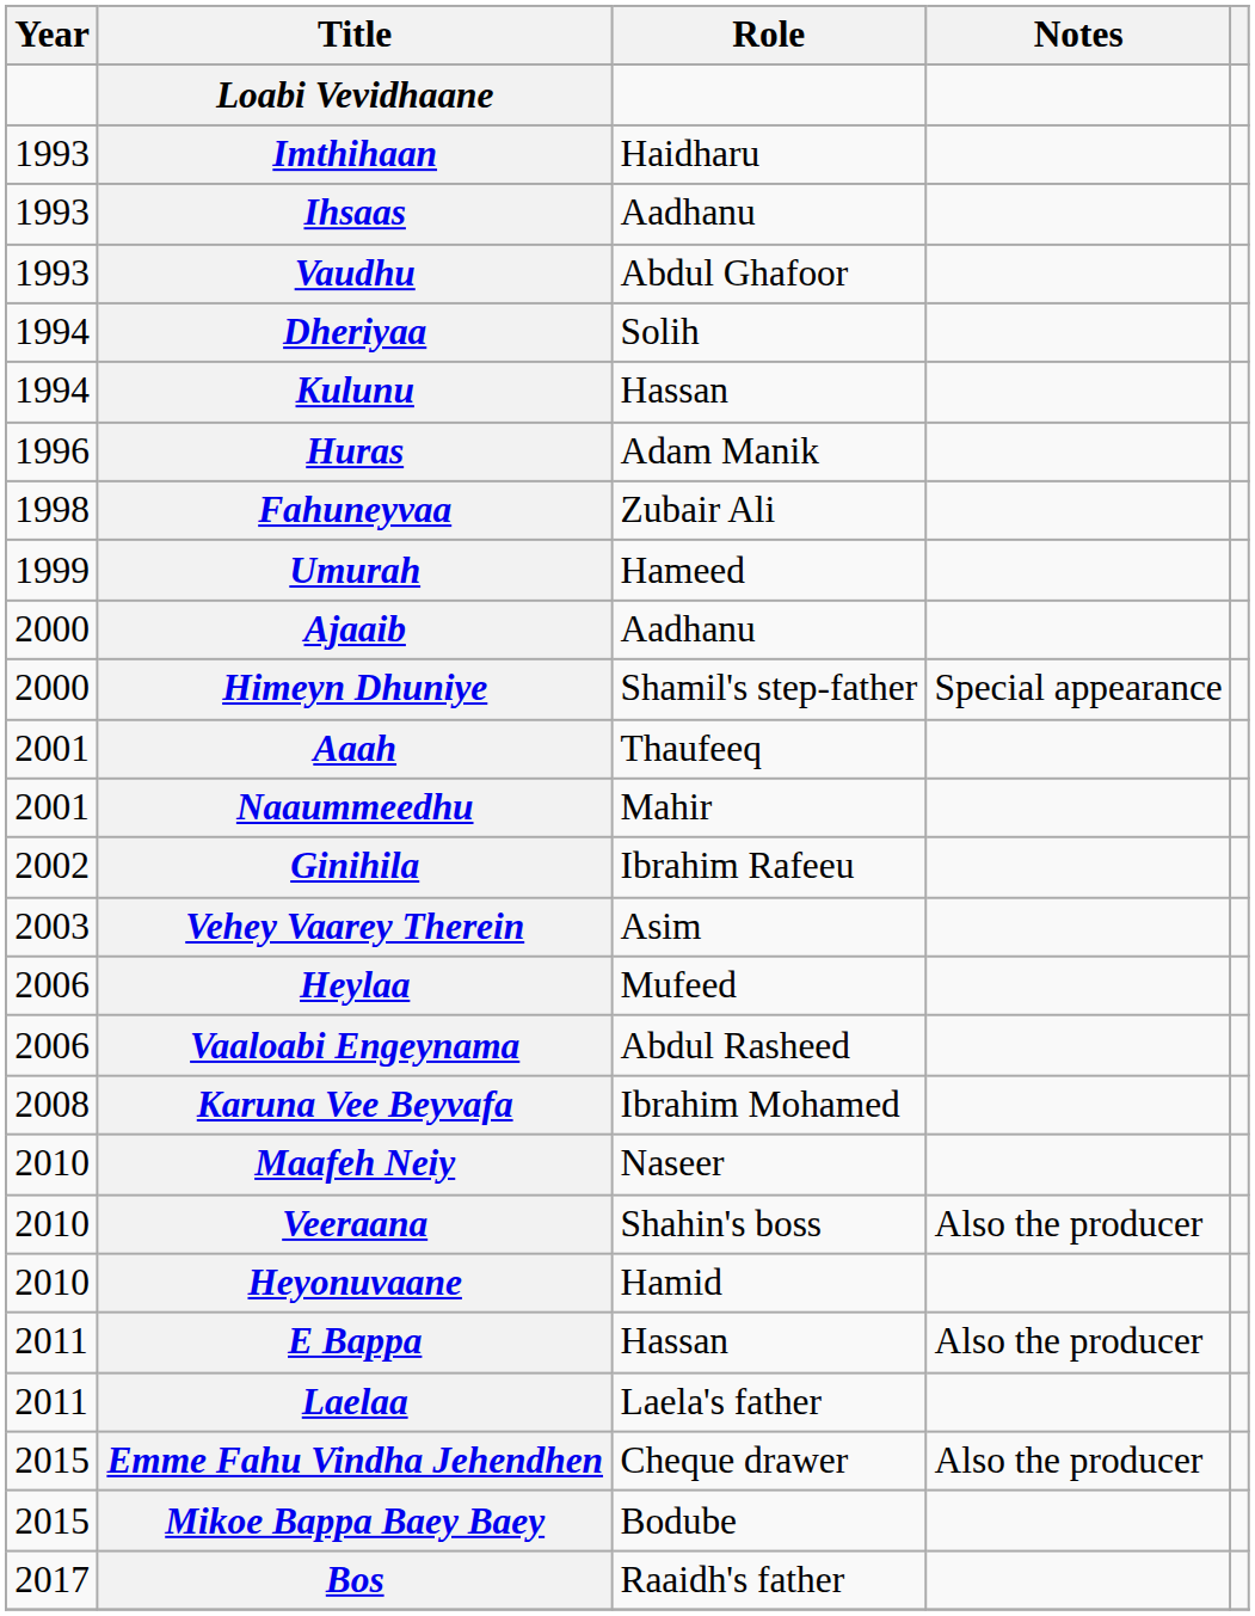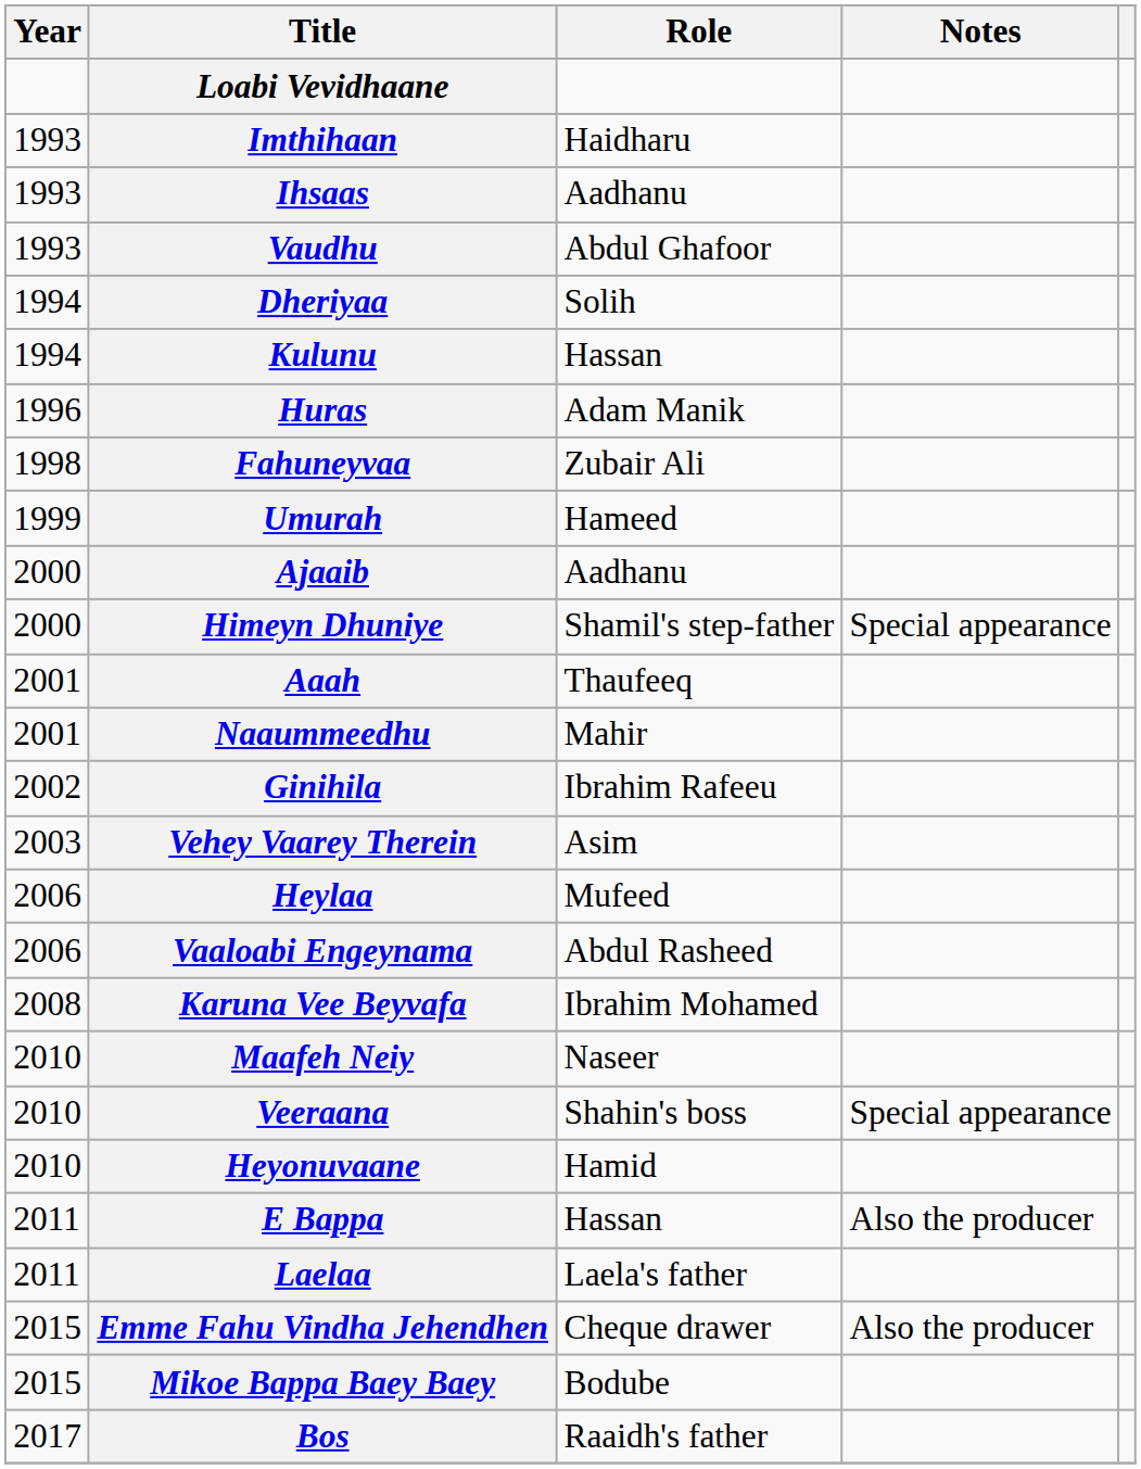 <table class="wikitable sortable plainrowheaders">
 <tr style="background:#ccc; text-align:center;">
 <th scope="col">Year</th>
 <th scope="col">Title</th>
 <th scope="col">Role</th>
 <th scope="col">Notes</th>
 <th scope="col" class="unsortable"></th>
 </tr>
 <tr>
 <td></td>
 <th scope="row"><em>Loabi Vevidhaane</em></th>
 <td></td>
 <td></td>
 <td style="text-align: center;"></td>
 </tr>
 <tr>
 <td>1993</td>
 <th scope="row"><em><a href='#'>Imthihaan</a></em></th>
 <td>Haidharu</td>
 <td></td>
 <td style="text-align: center;"></td>
 </tr>
 <tr>
 <td>1993</td>
 <th scope="row"><em><a href='#'>Ihsaas</a></em></th>
 <td>Aadhanu</td>
 <td></td>
 <td style="text-align: center;"></td>
 </tr>
 <tr>
 <td>1993</td>
 <th scope="row"><em><a href='#'>Vaudhu</a></em></th>
 <td>Abdul Ghafoor</td>
 <td></td>
 <td style="text-align: center;"></td>
 </tr>
 <tr>
 <td>1994</td>
 <th scope="row"><em><a href='#'>Dheriyaa</a></em></th>
 <td>Solih</td>
 <td></td>
 <td style="text-align: center;"></td>
 </tr>
 <tr>
 <td>1994</td>
 <th scope="row"><em><a href='#'>Kulunu</a></em></th>
 <td>Hassan</td>
 <td></td>
 <td style="text-align: center;"></td>
 </tr>
 <tr>
 <td>1996</td>
 <th scope="row"><em><a href='#'>Huras</a></em></th>
 <td>Adam Manik</td>
 <td></td>
 <td style="text-align: center;"></td>
 </tr>
 <tr>
 <td>1998</td>
 <th scope="row"><em><a href='#'>Fahuneyvaa</a></em></th>
 <td>Zubair Ali</td>
 <td></td>
 <td style="text-align: center;"></td>
 </tr>
 <tr>
 <td>1999</td>
 <th scope="row"><em><a href='#'>Umurah</a></em></th>
 <td>Hameed</td>
 <td></td>
 <td style="text-align: center;"></td>
 </tr>
 <tr>
 <td>2000</td>
 <th scope="row"><em><a href='#'>Ajaaib</a></em></th>
 <td>Aadhanu</td>
 <td></td>
 <td style="text-align: center;"></td>
 </tr>
 <tr>
 <td>2000</td>
 <th scope="row"><em><a href='#'>Himeyn Dhuniye</a></em></th>
 <td>Shamil's step-father</td>
 <td>Special appearance</td>
 <td style="text-align: center;"></td>
 </tr>
 <tr>
 <td>2001</td>
 <th scope="row"><em><a href='#'>Aaah</a></em></th>
 <td>Thaufeeq</td>
 <td></td>
 <td style="text-align: center;"></td>
 </tr>
 <tr>
 <td>2001</td>
 <th scope="row"><em><a href='#'>Naaummeedhu</a></em></th>
 <td>Mahir</td>
 <td></td>
 <td style="text-align: center;"></td>
 </tr>
 <tr>
 <td>2002</td>
 <th scope="row"><em><a href='#'>Ginihila</a></em></th>
 <td>Ibrahim Rafeeu</td>
 <td></td>
 <td style="text-align: center;"></td>
 </tr>
 <tr>
 <td>2003</td>
 <th scope="row"><em><a href='#'>Vehey Vaarey Therein</a></em></th>
 <td>Asim</td>
 <td></td>
 <td style="text-align: center;"></td>
 </tr>
 <tr>
 <td>2006</td>
 <th scope="row"><em><a href='#'>Heylaa</a></em></th>
 <td>Mufeed</td>
 <td></td>
 <td style="text-align: center;"></td>
 </tr>
 <tr>
 <td>2006</td>
 <th scope="row"><em><a href='#'>Vaaloabi Engeynama</a></em></th>
 <td>Abdul Rasheed</td>
 <td></td>
 <td style="text-align: center;"></td>
 </tr>
 <tr>
 <td>2008</td>
 <th scope="row"><em><a href='#'>Karuna Vee Beyvafa</a></em></th>
 <td>Ibrahim Mohamed</td>
 <td></td>
 <td style="text-align: center;"></td>
 </tr>
 <tr>
 <td>2010</td>
 <th scope="row"><em><a href='#'>Maafeh Neiy</a></em></th>
 <td>Naseer</td>
 <td></td>
 <td style="text-align: center;"></td>
 </tr>
 <tr>
 <td>2010</td>
 <th scope="row"><em><a href='#'>Veeraana</a></em></th>
 <td>Shahin's boss</td>
-<td>Also the producer</td>
+<td>Special appearance</td>
 <td style="text-align: center;"></td>
 </tr>
 <tr>
 <td>2010</td>
 <th scope="row"><em><a href='#'>Heyonuvaane</a></em></th>
 <td>Hamid</td>
 <td></td>
 <td style="text-align: center;"></td>
 </tr>
 <tr>
 <td>2011</td>
 <th scope="row"><em><a href='#'>E Bappa</a></em></th>
 <td>Hassan</td>
 <td>Also the producer</td>
 <td style="text-align: center;"></td>
 </tr>
 <tr>
 <td>2011</td>
 <th scope="row"><em><a href='#'>Laelaa</a></em></th>
 <td>Laela's father</td>
 <td></td>
 <td style="text-align: center;"></td>
 </tr>
 <tr>
 <td>2015</td>
 <th scope="row"><em><a href='#'>Emme Fahu Vindha Jehendhen</a></em></th>
 <td>Cheque drawer</td>
 <td>Also the producer</td>
 <td style="text-align: center;"></td>
 </tr>
 <tr>
 <td>2015</td>
 <th scope="row"><em><a href='#'>Mikoe Bappa Baey Baey</a></em></th>
 <td>Bodube</td>
 <td></td>
 <td style="text-align: center;"></td>
 </tr>
 <tr>
 <td>2017</td>
 <th scope="row"><em><a href='#'>Bos</a></em></th>
 <td>Raaidh's father</td>
 <td></td>
 <td style="text-align: center;"></td>
 </tr>
 <tr>
 </tr>
 </table>
